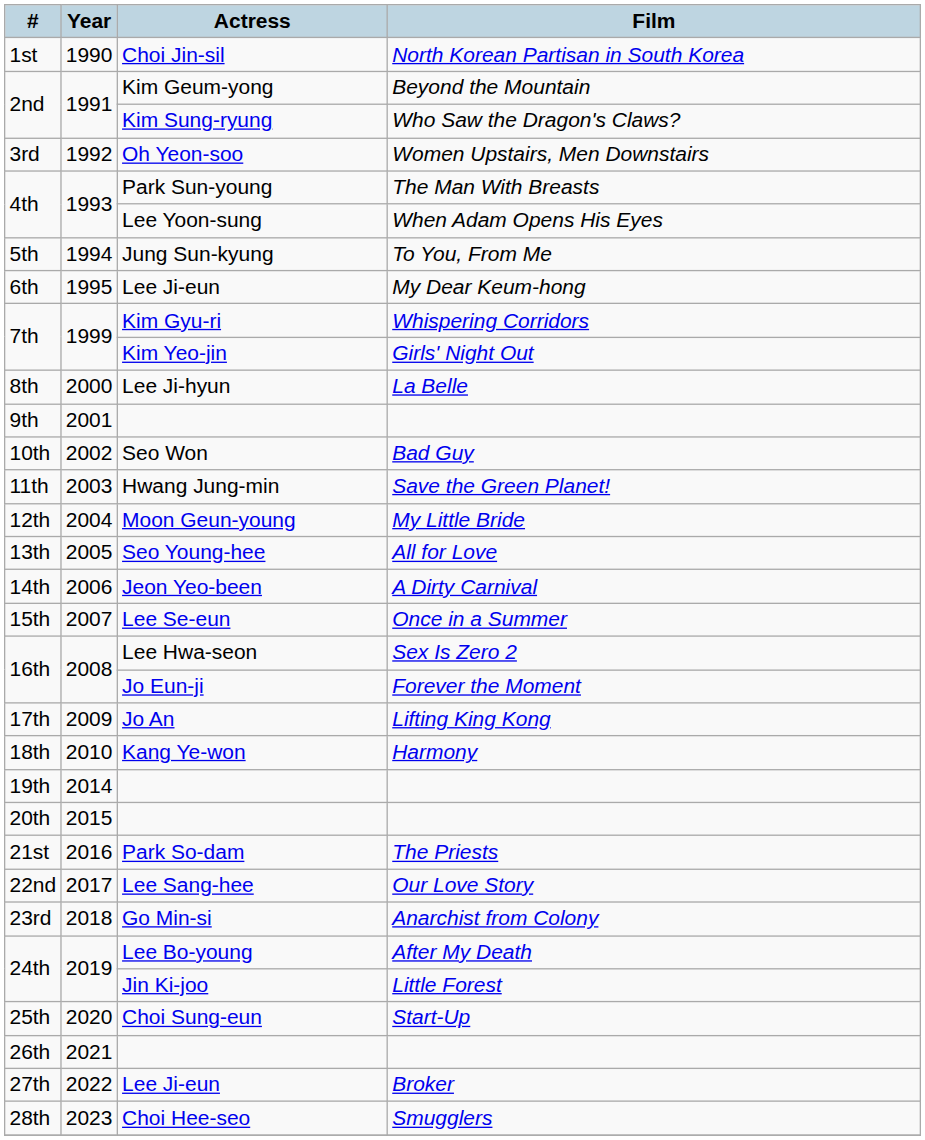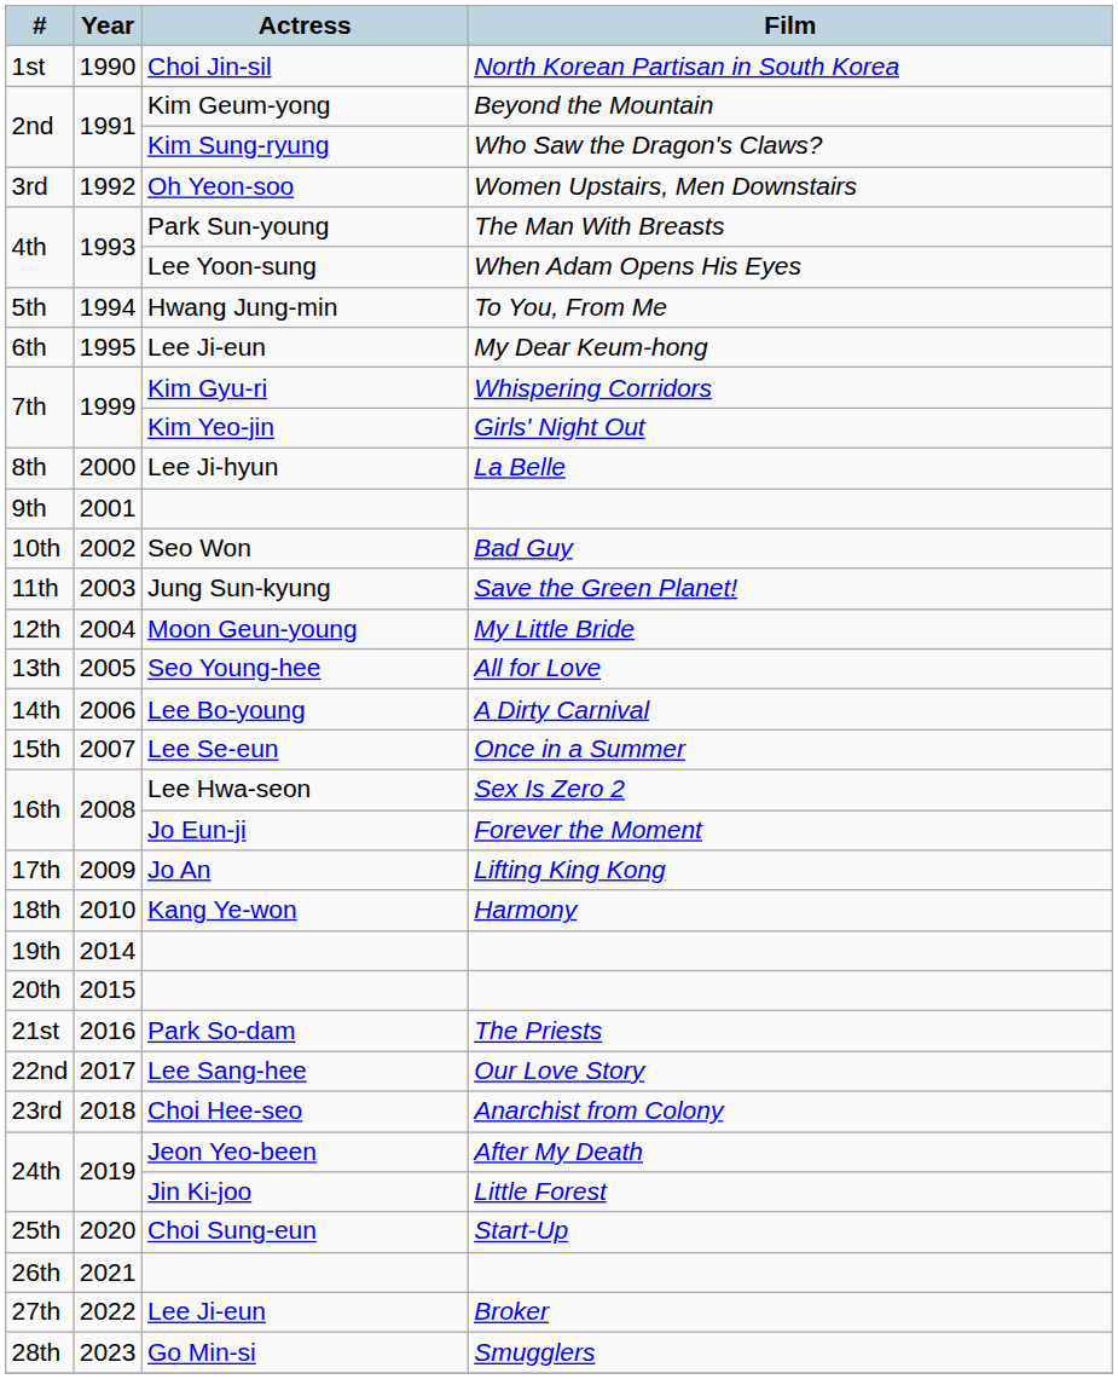 <table class="wikitable" style="width:700px">
 <tr>
 <th style="background:#BED5E1; width:10px">#</th>
 <th style="background:#BED5E1; width:10px">Year</th>
 <th style="background:#BED5E1;">Actress</th>
 <th style="background:#BED5E1;">Film</th>
 </tr>
 <tr>
 <td>1st</td>
 <td>1990</td>
 <td><a href='#'>Choi Jin-sil</a></td>
 <td><em><a href='#'>North Korean Partisan in South Korea</a></em></td>
 </tr>
 <tr>
 <td rowspan=2>2nd</td>
 <td rowspan=2>1991</td>
 <td>Kim Geum-yong</td>
 <td><em>Beyond the Mountain</em></td>
 </tr>
 <tr>
 <td><a href='#'>Kim Sung-ryung</a></td>
 <td><em>Who Saw the Dragon's Claws?</em></td>
 </tr>
 <tr>
 <td>3rd</td>
 <td>1992</td>
 <td><a href='#'>Oh Yeon-soo</a></td>
 <td><em>Women Upstairs, Men Downstairs</em></td>
 </tr>
 <tr>
 <td rowspan=2>4th</td>
 <td rowspan=2>1993</td>
 <td>Park Sun-young</td>
 <td><em>The Man With Breasts</em></td>
 </tr>
 <tr>
 <td>Lee Yoon-sung</td>
 <td><em>When Adam Opens His Eyes</em></td>
 </tr>
 <tr>
 <td>5th</td>
 <td>1994</td>
-<td>Jung Sun-kyung</td>
+<td>Hwang Jung-min</td>
 <td><em>To You, From Me</em></td>
 </tr>
 <tr>
 <td>6th</td>
 <td>1995</td>
 <td>Lee Ji-eun</td>
 <td><em>My Dear Keum-hong</em></td>
 </tr>
 <tr>
 <td rowspan=2>7th</td>
 <td rowspan=2>1999</td>
 <td><a href='#'>Kim Gyu-ri</a></td>
 <td><em><a href='#'>Whispering Corridors</a></em></td>
 </tr>
 <tr>
 <td><a href='#'>Kim Yeo-jin</a></td>
 <td><em><a href='#'>Girls' Night Out</a></em></td>
 </tr>
 <tr>
 <td>8th</td>
 <td>2000</td>
 <td>Lee Ji-hyun</td>
 <td><em><a href='#'>La Belle</a></em></td>
 </tr>
 <tr>
 <td>9th</td>
 <td>2001</td>
 <td></td>
 <td></td>
 </tr>
 <tr>
 <td>10th</td>
 <td>2002</td>
 <td>Seo Won</td>
 <td><em><a href='#'>Bad Guy</a></em></td>
 </tr>
 <tr>
 <td>11th</td>
 <td>2003</td>
-<td>Hwang Jung-min</td>
+<td>Jung Sun-kyung</td>
 <td><em><a href='#'>Save the Green Planet!</a></em></td>
 </tr>
 <tr>
 <td>12th</td>
 <td>2004</td>
 <td><a href='#'>Moon Geun-young</a></td>
 <td><em><a href='#'>My Little Bride</a></em></td>
 </tr>
 <tr>
 <td>13th</td>
 <td>2005</td>
 <td><a href='#'>Seo Young-hee</a></td>
 <td><em><a href='#'>All for Love</a></em></td>
 </tr>
 <tr>
 <td>14th</td>
 <td>2006</td>
-<td><a href='#'>Jeon Yeo-been</a></td>
+<td><a href='#'>Lee Bo-young</a></td>
 <td><em><a href='#'>A Dirty Carnival</a></em></td>
 </tr>
 <tr>
 <td>15th</td>
 <td>2007</td>
 <td><a href='#'>Lee Se-eun</a></td>
 <td><em><a href='#'>Once in a Summer</a></em></td>
 </tr>
 <tr>
 <td rowspan=2>16th</td>
 <td rowspan=2>2008</td>
 <td>Lee Hwa-seon</td>
 <td><em><a href='#'>Sex Is Zero 2</a></em></td>
 </tr>
 <tr>
 <td><a href='#'>Jo Eun-ji</a></td>
 <td><em><a href='#'>Forever the Moment</a></em></td>
 </tr>
 <tr>
 <td>17th</td>
 <td>2009</td>
 <td><a href='#'>Jo An</a></td>
 <td><em><a href='#'>Lifting King Kong</a></em></td>
 </tr>
 <tr>
 <td>18th</td>
 <td>2010</td>
 <td><a href='#'>Kang Ye-won</a></td>
 <td><em><a href='#'>Harmony</a></em></td>
 </tr>
 <tr>
 <td>19th</td>
 <td>2014</td>
 <td></td>
 <td></td>
 </tr>
 <tr>
 <td>20th</td>
 <td>2015</td>
 <td></td>
 <td></td>
 </tr>
 <tr>
 <td>21st</td>
 <td>2016</td>
 <td><a href='#'>Park So-dam</a></td>
 <td><em><a href='#'>The Priests</a></em></td>
 </tr>
 <tr>
 <td>22nd</td>
 <td>2017</td>
 <td><a href='#'>Lee Sang-hee</a></td>
 <td><em><a href='#'>Our Love Story</a></em></td>
 </tr>
 <tr>
 <td>23rd</td>
 <td>2018</td>
-<td><a href='#'>Go Min-si</a></td>
+<td><a href='#'>Choi Hee-seo</a></td>
 <td><em><a href='#'>Anarchist from Colony</a></em></td>
 </tr>
 <tr>
 <td rowspan=2>24th</td>
 <td rowspan=2>2019</td>
-<td><a href='#'>Lee Bo-young</a></td>
+<td><a href='#'>Jeon Yeo-been</a></td>
 <td><em><a href='#'>After My Death</a></em></td>
 </tr>
 <tr>
 <td><a href='#'>Jin Ki-joo</a></td>
 <td><em><a href='#'>Little Forest</a></em></td>
 </tr>
 <tr>
 <td>25th</td>
 <td>2020</td>
 <td><a href='#'>Choi Sung-eun</a></td>
 <td><em><a href='#'>Start-Up</a></em></td>
 </tr>
 <tr>
 <td>26th</td>
 <td>2021</td>
 <td></td>
 <td></td>
 </tr>
 <tr>
 <td>27th</td>
 <td>2022</td>
 <td><a href='#'>Lee Ji-eun</a></td>
 <td><em><a href='#'>Broker</a></em></td>
 </tr>
 <tr>
 <td>28th</td>
 <td>2023</td>
-<td><a href='#'>Choi Hee-seo</a></td>
+<td><a href='#'>Go Min-si</a></td>
 <td><em><a href='#'>Smugglers</a></em></td>
 </tr>
 <tr>
 </tr>
 </table>
